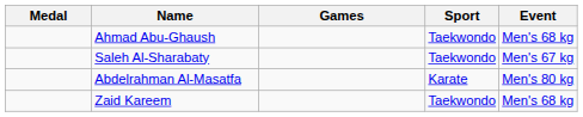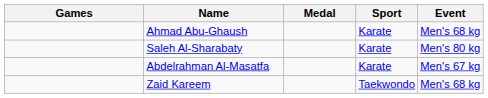 <table class="wikitable sortable">
 <tr>
+<th style="width:12em">Games</th>
+<th style="width:12em">Name</th>
 <th style="width:6em">Medal</th>
-<th style="width:12em">Name</th>
-<th style="width:12em">Games</th>
 <th>Sport</th>
 <th>Event</th>
 </tr>
 <tr>
 <td></td>
 <td><a href='#'>Ahmad Abu-Ghaush</a></td>
 <td></td>
-<td> <a href='#'>Taekwondo</a></td>
+<td> <a href='#'>Karate</a></td>
 <td><a href='#'>Men's 68 kg</a></td>
 </tr>
 <tr>
 <td></td>
 <td><a href='#'>Saleh Al-Sharabaty</a></td>
 <td></td>
-<td> <a href='#'>Taekwondo</a></td>
-<td><a href='#'>Men's 67 kg</a></td>
+<td> <a href='#'>Karate</a></td>
+<td><a href='#'>Men's 80 kg</a></td>
 </tr>
 <tr>
 <td></td>
 <td><a href='#'>Abdelrahman Al-Masatfa</a></td>
 <td></td>
 <td> <a href='#'>Karate</a></td>
-<td><a href='#'>Men's 80 kg</a></td>
+<td><a href='#'>Men's 67 kg</a></td>
 </tr>
 <tr>
 <td></td>
 <td><a href='#'>Zaid Kareem</a></td>
 <td></td>
 <td> <a href='#'>Taekwondo</a></td>
 <td><a href='#'>Men's 68 kg</a></td>
 </tr>
 </table>
